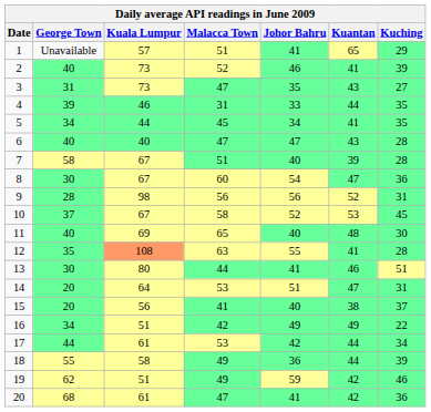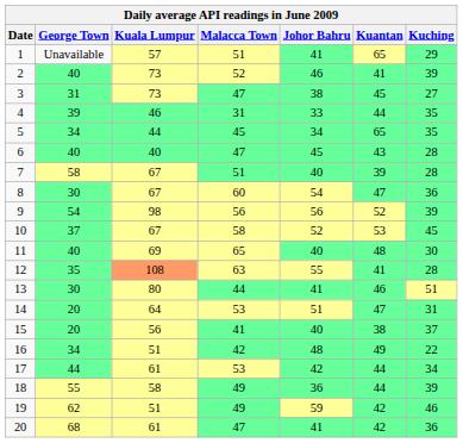 <table class="wikitable">
 <tr>
 <th colspan=7>Daily average API readings in June 2009 </th>
 </tr>
 <tr>
 <th>Date</th>
 <th align=center><a href='#'>George Town</a></th>
 <th align=center><a href='#'>Kuala Lumpur</a></th>
 <th align=center><a href='#'>Malacca Town</a></th>
 <th align=center><a href='#'>Johor Bahru</a></th>
 <th align=center><a href='#'>Kuantan</a></th>
 <th align=center><a href='#'>Kuching</a></th>
 </tr>
 <tr>
 <td align=center>1</td>
 <td align=center>Unavailable</td>
 <td align=center bgcolor=ffff99>57</td>
 <td align=center bgcolor=ffff99>51</td>
 <td align=center bgcolor=66ff99>41</td>
 <td align=center bgcolor=ffff99>65</td>
 <td align=center bgcolor=66ff99>29</td>
 </tr>
 <tr>
 <td align=center>2</td>
 <td align=center bgcolor=66ff99>40</td>
 <td align=center bgcolor=ffff99>73</td>
 <td align=center bgcolor= ffff99>52</td>
 <td align=center bgcolor=66ff99>46</td>
 <td align=center bgcolor=66ff99>41</td>
 <td align=center bgcolor=66ff99>39</td>
 </tr>
 <tr>
 <td align=center>3</td>
 <td align=center bgcolor=66ff99>31</td>
 <td align=center bgcolor=ffff99>73</td>
 <td align=center bgcolor= 66ff99>47</td>
-<td align=center bgcolor= 66ff99>35</td>
-<td align=center bgcolor= 66ff99>43</td>
+<td align=center bgcolor= 66ff99>38</td>
+<td align=center bgcolor= 66ff99>45</td>
 <td align=center bgcolor= 66ff99>27</td>
 </tr>
 <tr>
 <td align=center>4</td>
 <td align=center bgcolor=66ff99>39</td>
 <td align=center bgcolor= 66ff99>46</td>
 <td align=center bgcolor= 66ff99>31</td>
 <td align=center bgcolor= 66ff99>33</td>
 <td align=center bgcolor= 66ff99>44</td>
 <td align=center bgcolor= 66ff99>35</td>
 </tr>
 <tr>
 <td align=center>5</td>
 <td align=center bgcolor=66ff99>34</td>
 <td align=center bgcolor= 66ff99>44</td>
 <td align=center bgcolor= 66ff99>45</td>
 <td align=center bgcolor= 66ff99>34</td>
-<td align=center bgcolor= 66ff99>41</td>
+<td align=center bgcolor= 66ff99>65</td>
 <td align=center bgcolor= 66ff99>35</td>
 </tr>
 <tr>
 <td align=center>6</td>
 <td align=center bgcolor=66ff99>40</td>
 <td align=center bgcolor= 66ff99>40</td>
 <td align=center bgcolor= 66ff99>47</td>
-<td align=center bgcolor= 66ff99>47</td>
+<td align=center bgcolor= 66ff99>45</td>
 <td align=center bgcolor= 66ff99>43</td>
 <td align=center bgcolor= 66ff99>28</td>
 </tr>
 <tr>
 <td align=center>7</td>
 <td align=center bgcolor= ffff99>58</td>
 <td align=center bgcolor= ffff99>67</td>
 <td align=center bgcolor= 66ff99>51</td>
 <td align=center bgcolor= 66ff99>40</td>
 <td align=center bgcolor= 66ff99>39</td>
 <td align=center bgcolor= 66ff99>28</td>
 </tr>
 <tr>
 <td align=center>8</td>
 <td align=center bgcolor= 66ff99>30</td>
 <td align=center bgcolor= ffff99>67</td>
 <td align=center bgcolor= ffff99>60</td>
 <td align=center bgcolor= ffff99>54</td>
 <td align=center bgcolor= 66ff99>47</td>
 <td align=center bgcolor= 66ff99>36</td>
 </tr>
 <tr>
 <td align=center>9</td>
-<td align=center bgcolor= 66ff99>28</td>
+<td align=center bgcolor= 66ff99>54</td>
 <td align=center bgcolor= ffff99>98</td>
 <td align=center bgcolor= ffff99>56</td>
 <td align=center bgcolor= ffff99>56</td>
 <td align=center bgcolor= ffff99>52</td>
-<td align=center bgcolor= 66ff99>31</td>
+<td align=center bgcolor= 66ff99>39</td>
 </tr>
 <tr>
 <td align=center>10</td>
 <td align=center bgcolor= 66ff99>37</td>
 <td align=center bgcolor= ffff99>67</td>
 <td align=center bgcolor= ffff99>58</td>
 <td align=center bgcolor= ffff99>52</td>
 <td align=center bgcolor= ffff99>53</td>
 <td align=center bgcolor= 66ff99>45</td>
 </tr>
 <tr>
 <td align=center>11</td>
 <td align=center bgcolor= 66ff99>40</td>
 <td align=center bgcolor= ffff99>69</td>
 <td align=center bgcolor= ffff99>65</td>
 <td align=center bgcolor= 66ff99>40</td>
 <td align=center bgcolor= 66ff99>48</td>
 <td align=center bgcolor= 66ff99>30</td>
 </tr>
 <tr>
 <td align=center>12</td>
 <td align=center bgcolor= 66ff99>35</td>
 <td align=center bgcolor= ff9966>108</td>
 <td align=center bgcolor= ffff99>63</td>
 <td align=center bgcolor= ffff99>55</td>
 <td align=center bgcolor= 66ff99>41</td>
 <td align=center bgcolor= 66ff99>28</td>
 </tr>
 <tr>
 <td align=center>13</td>
 <td align=center bgcolor= 66ff99>30</td>
 <td align=center bgcolor= ffff99>80</td>
 <td align=center bgcolor= 66ff99>44</td>
 <td align=center bgcolor= 66ff99>41</td>
 <td align=center bgcolor= 66ff99>46</td>
 <td align=center bgcolor= ffff99>51</td>
 </tr>
 <tr>
 <td align=center>14</td>
 <td align=center bgcolor= 66ff99>20</td>
 <td align=center bgcolor= ffff99>64</td>
 <td align=center bgcolor= ffff99>53</td>
 <td align=center bgcolor= ffff99>51</td>
 <td align=center bgcolor= 66ff99>47</td>
 <td align=center bgcolor= 66ff99>31</td>
 </tr>
 <tr>
 <td align=center>15</td>
 <td align=center bgcolor= 66ff99>20</td>
 <td align=center bgcolor= ffff99>56</td>
 <td align=center bgcolor= 66ff99>41</td>
 <td align=center bgcolor= 66ff99>40</td>
 <td align=center bgcolor= 66ff99>38</td>
 <td align=center bgcolor= 66ff99>37</td>
 </tr>
 <tr>
 <td align=center>16</td>
 <td align=center bgcolor= 66ff99>34</td>
 <td align=center bgcolor= ffff99>51</td>
 <td align=center bgcolor= 66ff99>42</td>
-<td align=center bgcolor= 66ff99>49</td>
+<td align=center bgcolor= 66ff99>48</td>
 <td align=center bgcolor= 66ff99>49</td>
 <td align=center bgcolor= 66ff99>22</td>
 </tr>
 <tr>
 <td align=center>17</td>
 <td align=center bgcolor= 66ff99>44</td>
 <td align=center bgcolor= ffff99>61</td>
 <td align=center bgcolor= ffff99>53</td>
 <td align=center bgcolor= 66ff99>42</td>
 <td align=center bgcolor= 66ff99>44</td>
 <td align=center bgcolor= 66ff99>34</td>
 </tr>
 <tr>
 <td align=center>18</td>
 <td align=center bgcolor= ffff99>55</td>
 <td align=center bgcolor= ffff99>58</td>
 <td align=center bgcolor= 66ff99>49</td>
 <td align=center bgcolor= 66ff99>36</td>
 <td align=center bgcolor= 66ff99>44</td>
 <td align=center bgcolor= 66ff99>39</td>
 </tr>
 <tr>
 <td align=center>19</td>
 <td align=center bgcolor= ffff99>62</td>
 <td align=center bgcolor= ffff99>51</td>
 <td align=center bgcolor= 66ff99>49</td>
 <td align=center bgcolor= ffff99>59</td>
 <td align=center bgcolor= 66ff99>42</td>
 <td align=center bgcolor= 66ff99>46</td>
 </tr>
 <tr>
 <td align=center>20</td>
 <td align=center bgcolor= ffff99>68</td>
 <td align=center bgcolor= ffff99>61</td>
 <td align=center bgcolor= 66ff99>47</td>
 <td align=center bgcolor= 66ff99>41</td>
 <td align=center bgcolor= 66ff99>42</td>
 <td align=center bgcolor= 66ff99>36</td>
 </tr>
 </table>
